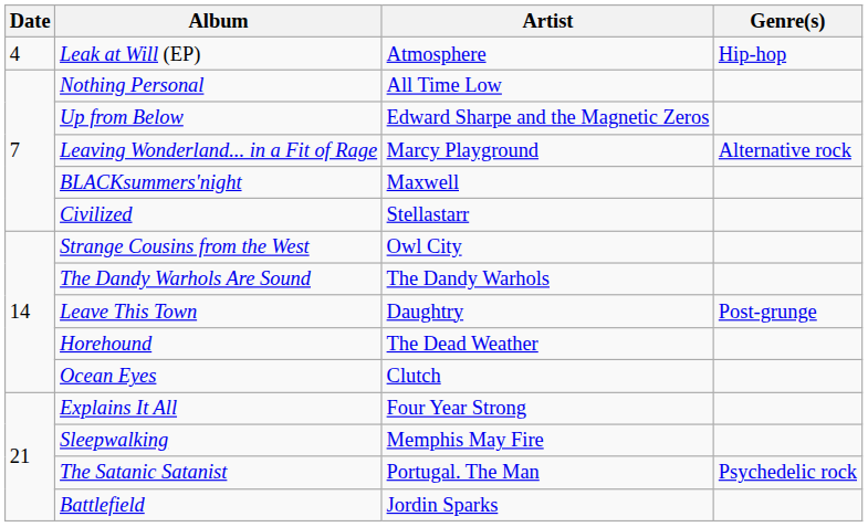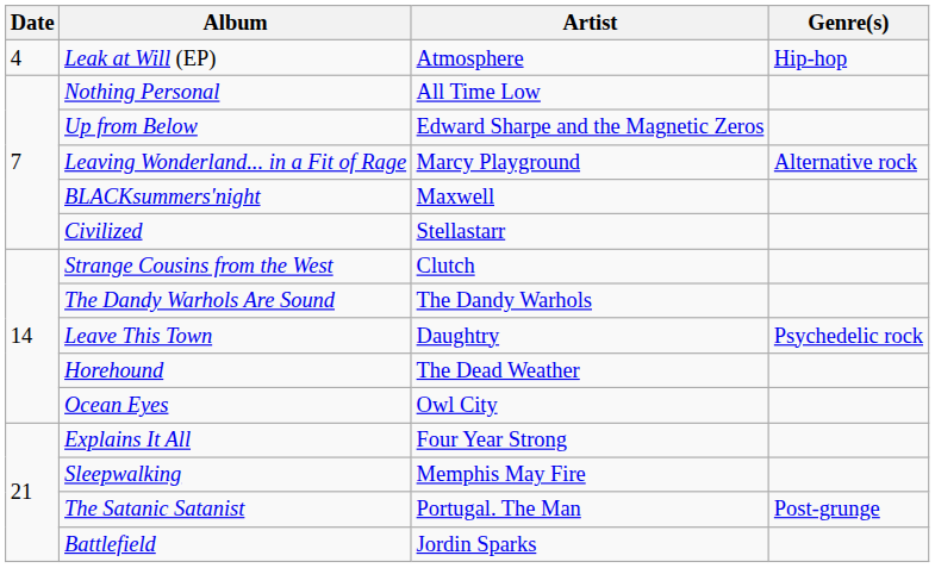 <table class="wikitable">
 <tr>
 <th>Date</th>
 <th>Album</th>
 <th>Artist</th>
 <th>Genre(s)</th>
 </tr>
 <tr>
 <td>4</td>
 <td><em><a href='#'>Leak at Will</a></em> (EP)</td>
 <td><a href='#'>Atmosphere</a></td>
 <td><a href='#'>Hip-hop</a></td>
 </tr>
 <tr>
 <td rowspan="5">7</td>
 <td><em><a href='#'>Nothing Personal</a></em></td>
 <td><a href='#'>All Time Low</a></td>
 <td></td>
 </tr>
 <tr>
 <td><em><a href='#'>Up from Below</a></em></td>
 <td><a href='#'>Edward Sharpe and the Magnetic Zeros</a></td>
 <td></td>
 </tr>
 <tr>
 <td><em><a href='#'>Leaving Wonderland... in a Fit of Rage</a></em></td>
 <td><a href='#'>Marcy Playground</a></td>
 <td><a href='#'>Alternative rock</a></td>
 </tr>
 <tr>
 <td><em><a href='#'>BLACKsummers'night</a></em></td>
 <td><a href='#'>Maxwell</a></td>
 <td></td>
 </tr>
 <tr>
 <td><em><a href='#'>Civilized</a></em></td>
 <td><a href='#'>Stellastarr</a></td>
 <td></td>
 </tr>
 <tr>
 <td rowspan="5">14</td>
 <td><em><a href='#'>Strange Cousins from the West</a></em></td>
-<td><a href='#'>Owl City</a></td>
+<td><a href='#'>Clutch</a></td>
 <td></td>
 </tr>
 <tr>
 <td><em><a href='#'>The Dandy Warhols Are Sound</a></em></td>
 <td><a href='#'>The Dandy Warhols</a></td>
 <td></td>
 </tr>
 <tr>
 <td><em><a href='#'>Leave This Town</a></em></td>
 <td><a href='#'>Daughtry</a></td>
-<td><a href='#'>Post-grunge</a></td>
+<td><a href='#'>Psychedelic rock</a></td>
 </tr>
 <tr>
 <td><em><a href='#'>Horehound</a></em></td>
 <td><a href='#'>The Dead Weather</a></td>
 <td></td>
 </tr>
 <tr>
 <td><em><a href='#'>Ocean Eyes</a></em></td>
-<td><a href='#'>Clutch</a></td>
+<td><a href='#'>Owl City</a></td>
 <td></td>
 </tr>
 <tr>
 <td rowspan="4">21</td>
 <td><em><a href='#'>Explains It All</a></em></td>
 <td><a href='#'>Four Year Strong</a></td>
 <td></td>
 </tr>
 <tr>
 <td><em><a href='#'>Sleepwalking</a></em></td>
 <td><a href='#'>Memphis May Fire</a></td>
 <td></td>
 </tr>
 <tr>
 <td><em><a href='#'>The Satanic Satanist</a></em></td>
 <td><a href='#'>Portugal. The Man</a></td>
-<td><a href='#'>Psychedelic rock</a></td>
+<td><a href='#'>Post-grunge</a></td>
 </tr>
 <tr>
 <td><em><a href='#'>Battlefield</a></em></td>
 <td><a href='#'>Jordin Sparks</a></td>
 <td></td>
 </tr>
 </table>
